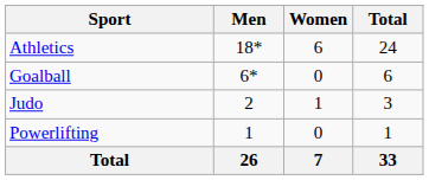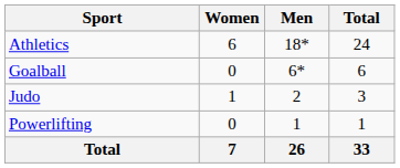 <table class="wikitable sortable" style="text-align:center">
 <tr>
 <th width=180>Sport</th>
+<th width=55>Women</th>
 <th width=55>Men</th>
-<th width=55>Women</th>
 <th width=55>Total</th>
 </tr>
 <tr>
 <td align=left><a href='#'>Athletics</a></td>
+<td>6</td>
 <td>18*</td>
-<td>6</td>
 <td>24</td>
 </tr>
 <tr>
 <td align=left><a href='#'>Goalball</a></td>
+<td>0</td>
 <td>6*</td>
-<td>0</td>
 <td>6</td>
 </tr>
 <tr>
 <td align=left><a href='#'>Judo</a></td>
+<td>1</td>
 <td>2</td>
-<td>1</td>
 <td>3</td>
 </tr>
 <tr>
 <td align=left><a href='#'>Powerlifting</a></td>
+<td>0</td>
 <td>1</td>
-<td>0</td>
 <td>1</td>
 </tr>
 <tr class="sortbottom">
 <th>Total</th>
+<th>7</th>
 <th>26</th>
-<th>7</th>
 <th>33</th>
 </tr>
 </table>
